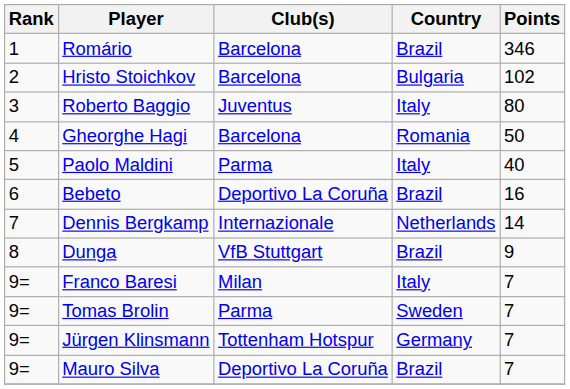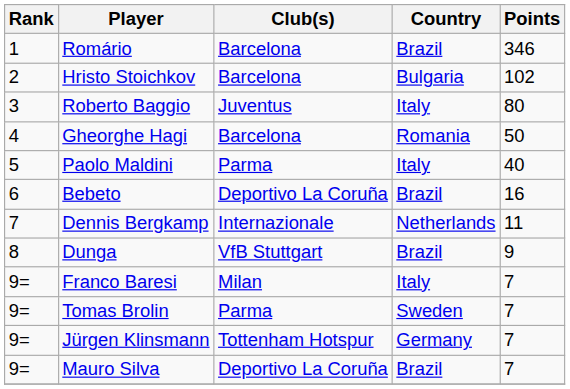 <table class="wikitable">
 <tr>
 <th>Rank</th>
 <th>Player</th>
 <th>Club(s)</th>
 <th>Country</th>
 <th>Points</th>
 </tr>
 <tr>
 <td>1</td>
 <td><a href='#'>Romário</a></td>
 <td> <a href='#'>Barcelona</a></td>
 <td> <a href='#'>Brazil</a></td>
 <td>346</td>
 </tr>
 <tr>
 <td>2</td>
 <td><a href='#'>Hristo Stoichkov</a></td>
 <td> <a href='#'>Barcelona</a></td>
 <td> <a href='#'>Bulgaria</a></td>
 <td>102</td>
 </tr>
 <tr>
 <td>3</td>
 <td><a href='#'>Roberto Baggio</a></td>
 <td> <a href='#'>Juventus</a></td>
 <td> <a href='#'>Italy</a></td>
 <td>80</td>
 </tr>
 <tr>
 <td>4</td>
 <td><a href='#'>Gheorghe Hagi</a></td>
 <td> <a href='#'>Barcelona</a></td>
 <td> <a href='#'>Romania</a></td>
 <td>50</td>
 </tr>
 <tr>
 <td>5</td>
 <td><a href='#'>Paolo Maldini</a></td>
 <td> <a href='#'>Parma</a></td>
 <td> <a href='#'>Italy</a></td>
 <td>40</td>
 </tr>
 <tr>
 <td>6</td>
 <td><a href='#'>Bebeto</a></td>
 <td> <a href='#'>Deportivo La Coruña</a></td>
 <td> <a href='#'>Brazil</a></td>
 <td>16</td>
 </tr>
 <tr>
 <td>7</td>
 <td><a href='#'>Dennis Bergkamp</a></td>
 <td> <a href='#'>Internazionale</a></td>
 <td> <a href='#'>Netherlands</a></td>
-<td>14</td>
+<td>11</td>
 </tr>
 <tr>
 <td>8</td>
 <td><a href='#'>Dunga</a></td>
 <td> <a href='#'>VfB Stuttgart</a></td>
 <td> <a href='#'>Brazil</a></td>
 <td>9</td>
 </tr>
 <tr>
 <td>9=</td>
 <td><a href='#'>Franco Baresi</a></td>
 <td> <a href='#'>Milan</a></td>
 <td> <a href='#'>Italy</a></td>
 <td>7</td>
 </tr>
 <tr>
 <td>9=</td>
 <td><a href='#'>Tomas Brolin</a></td>
 <td> <a href='#'>Parma</a></td>
 <td> <a href='#'>Sweden</a></td>
 <td>7</td>
 </tr>
 <tr>
 <td>9=</td>
 <td><a href='#'>Jürgen Klinsmann</a></td>
 <td> <a href='#'>Tottenham Hotspur</a></td>
 <td> <a href='#'>Germany</a></td>
 <td>7</td>
 </tr>
 <tr>
 <td>9=</td>
 <td><a href='#'>Mauro Silva</a></td>
 <td> <a href='#'>Deportivo La Coruña</a></td>
 <td> <a href='#'>Brazil</a></td>
 <td>7</td>
 </tr>
 <tr>
 </tr>
 </table>
